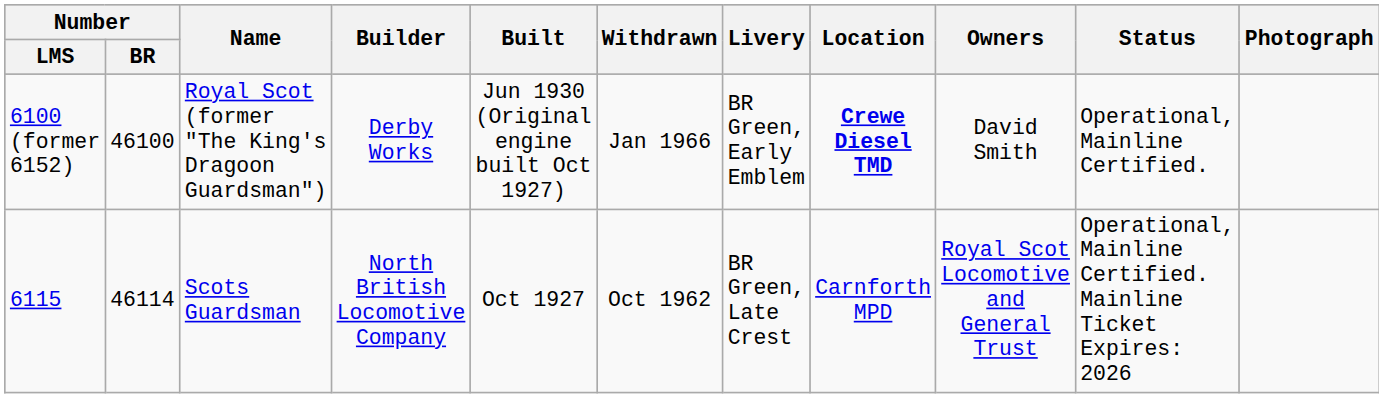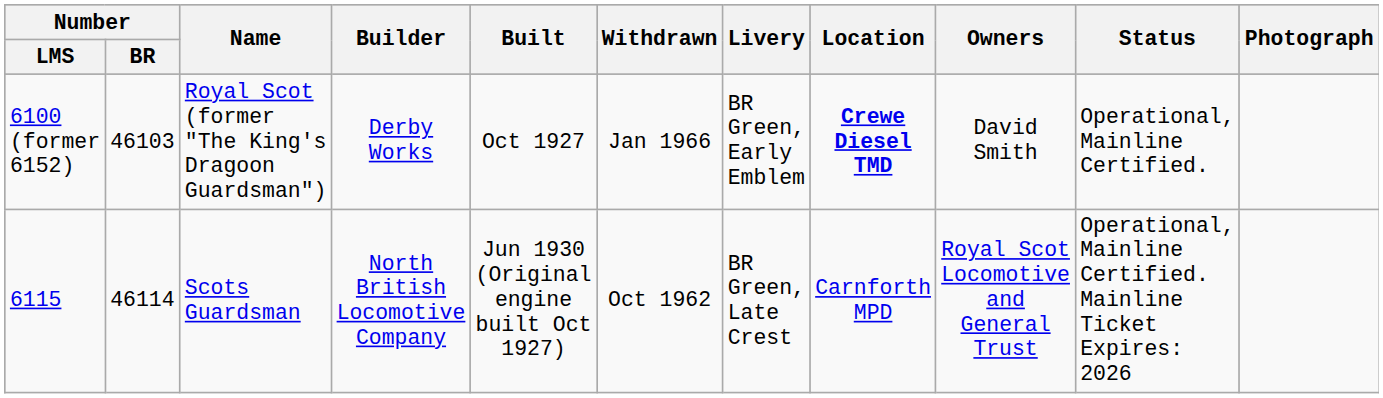 <table class="wikitable">
 <tr>
 <th colspan="2">Number</th>
 <th rowspan="2">Name</th>
 <th rowspan="2">Builder</th>
 <th rowspan="2">Built</th>
 <th rowspan="2">Withdrawn</th>
 <th rowspan="2">Livery</th>
 <th rowspan="2">Location</th>
 <th rowspan="2">Owners</th>
 <th rowspan="2">Status</th>
 <th rowspan="2">Photograph</th>
 </tr>
 <tr>
 <th>LMS</th>
 <th>BR</th>
 </tr>
 <tr>
 <td align=left><a href='#'>6100</a> (former 6152)</td>
-<td align=left>46100</td>
+<td align=left>46103</td>
 <td align=left><a href='#'>Royal Scot</a> (former "The King's Dragoon Guardsman")</td>
 <td align=center><a href='#'>Derby Works</a></td>
-<td align=center>Jun 1930 (Original engine built Oct 1927)</td>
+<td align=center>Oct 1927</td>
 <td align=center>Jan 1966</td>
 <td align=left>BR Green, Early Emblem</td>
 <td align=center><strong><a href='#'>Crewe Diesel TMD</a></strong></td>
 <td align=center>David Smith</td>
 <td align=left>Operational, Mainline Certified.</td>
 <td></td>
 </tr>
 <tr>
 <td align=left><a href='#'>6115</a></td>
 <td align=left>46114</td>
 <td align=left><a href='#'>Scots Guardsman</a></td>
 <td align=center><a href='#'>North British Locomotive Company</a></td>
-<td align=center>Oct 1927</td>
+<td align=center>Jun 1930 (Original engine built Oct 1927)</td>
 <td align=center>Oct 1962</td>
 <td align=left>BR Green, Late Crest</td>
 <td align=center><a href='#'>Carnforth MPD</a></td>
 <td align=center><a href='#'>Royal Scot Locomotive and General Trust</a></td>
 <td align=left>Operational, Mainline Certified. Mainline Ticket Expires: 2026</td>
 <td></td>
 </tr>
 </table>
